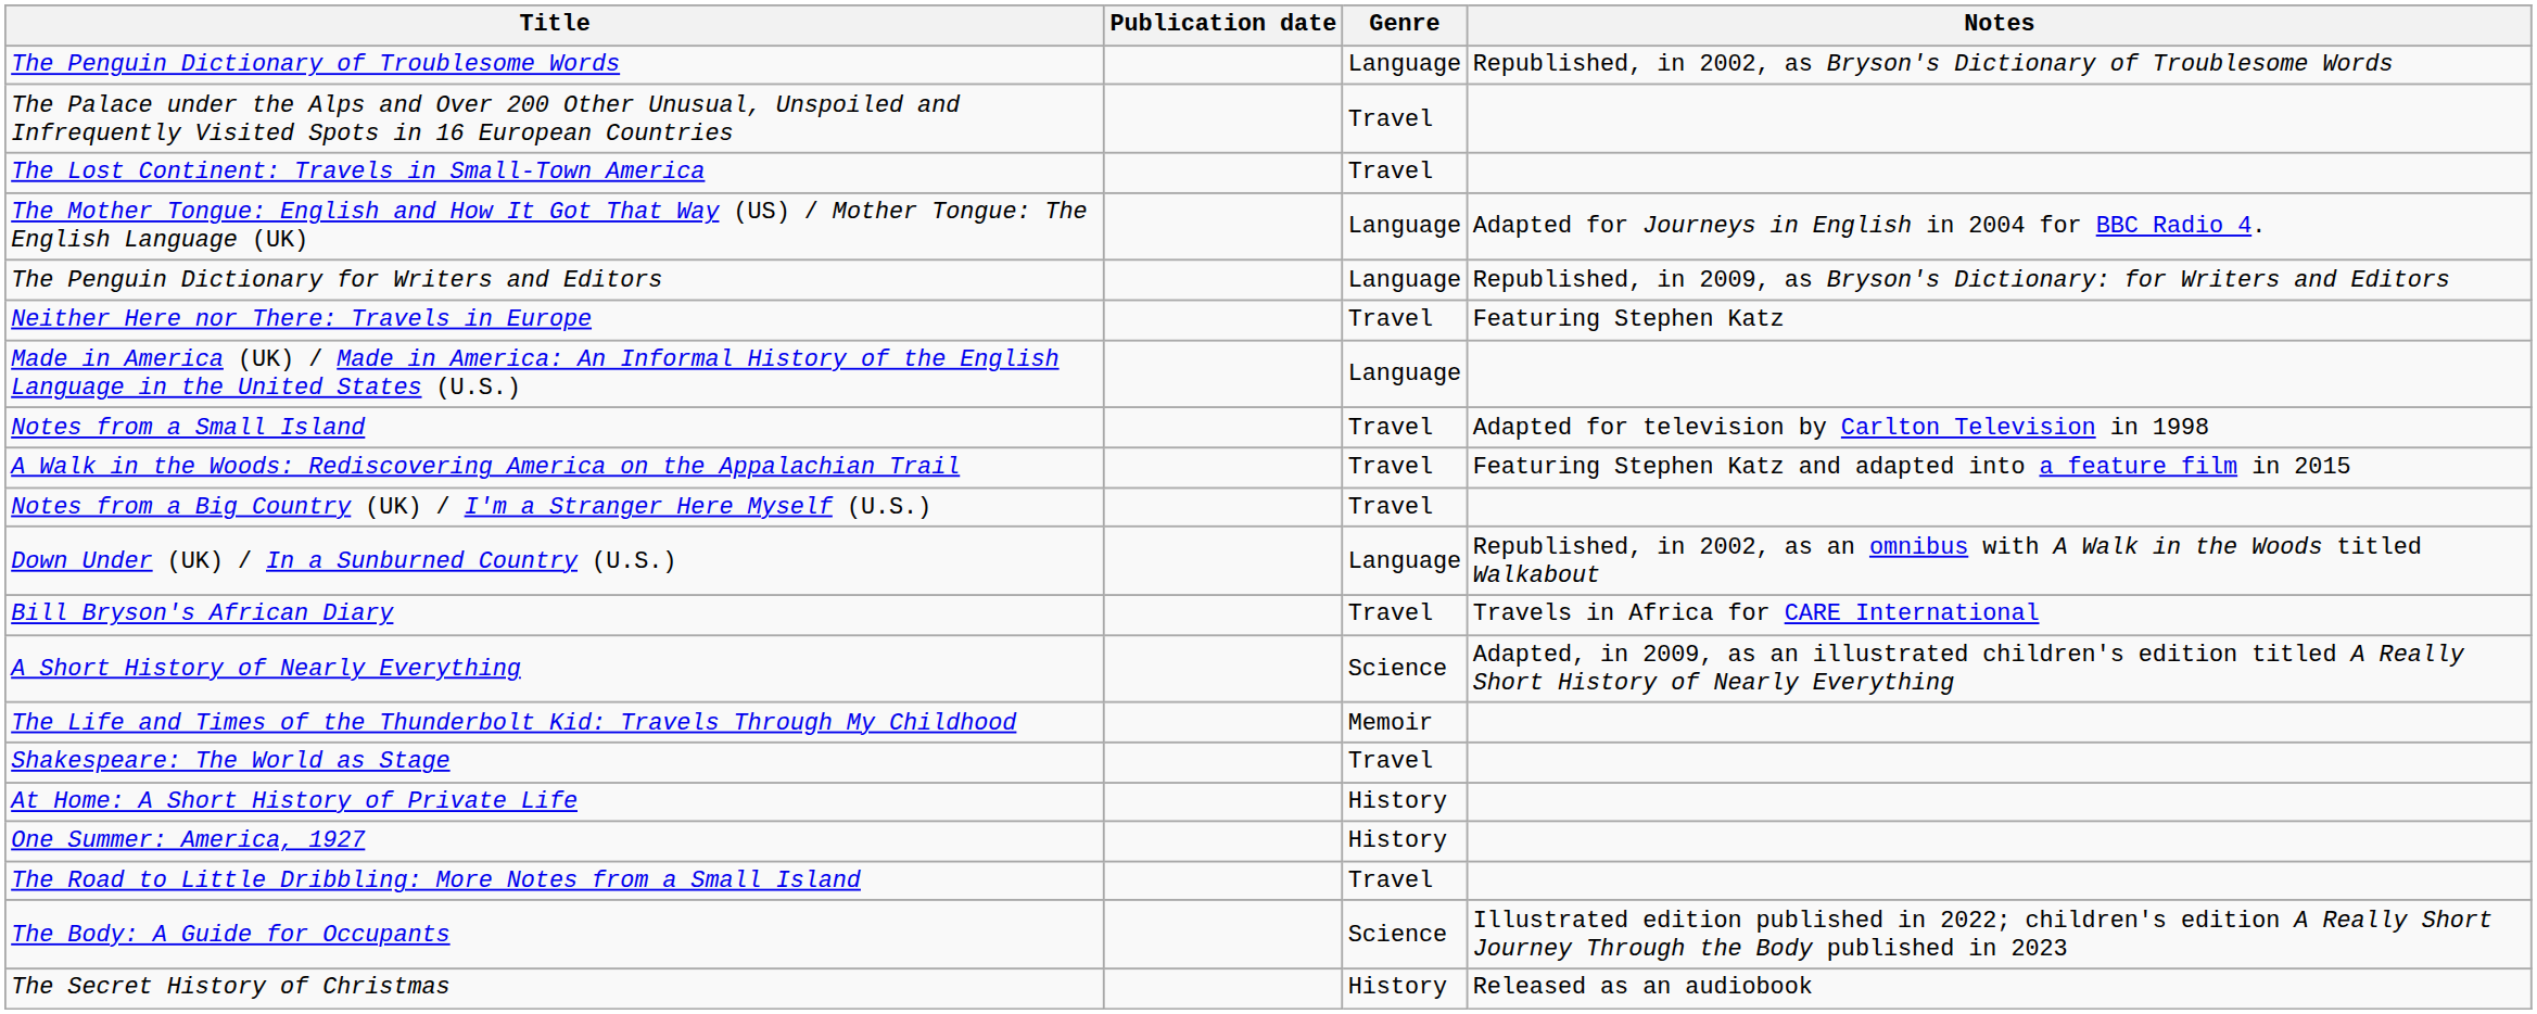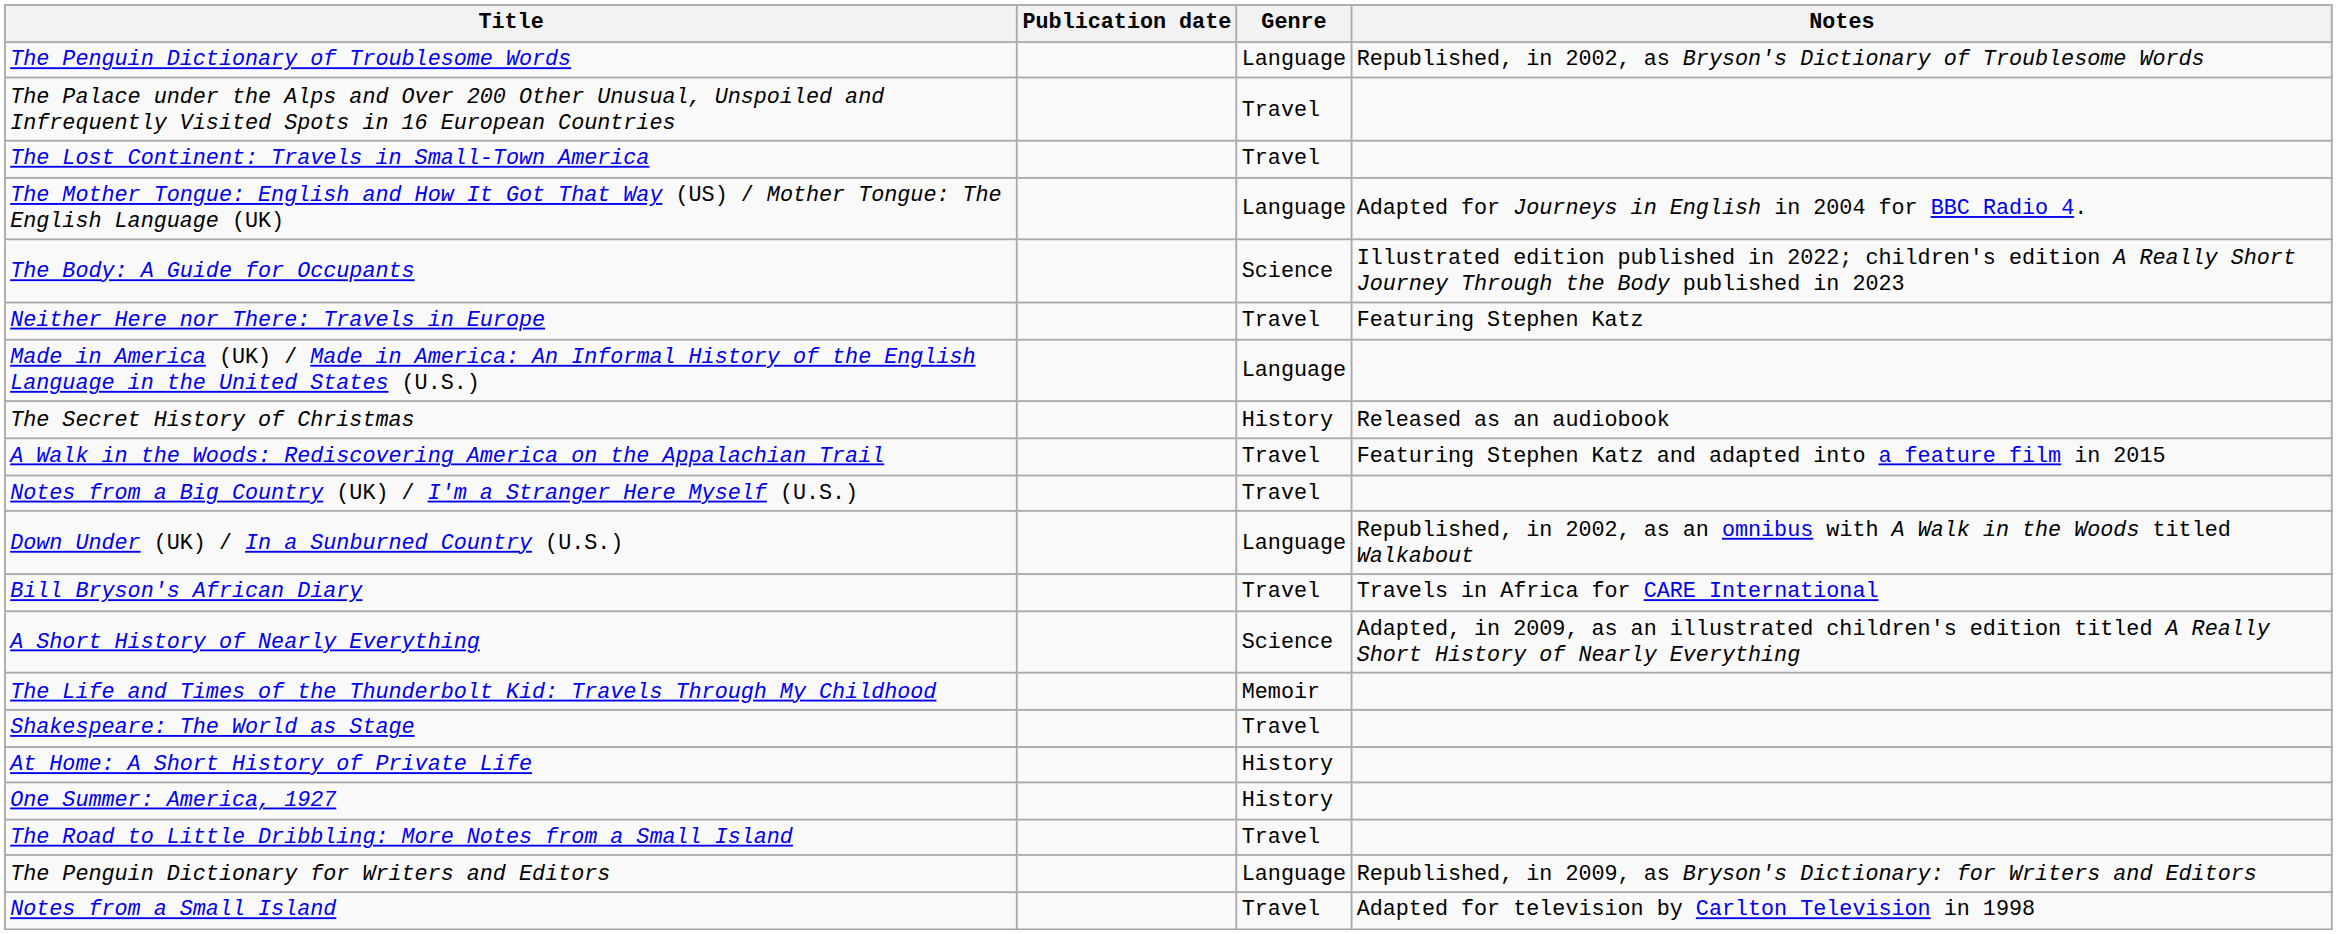 <table class="wikitable sortable" style="font-size:90%; text-align:left">
 <tr>
 <th>Title</th>
 <th style=white-space:nowrap>Publication date</th>
 <th>Genre</th>
 <th>Notes</th>
 </tr>
 <tr>
 <td><em><a href='#'>The Penguin Dictionary of Troublesome Words</a></em></td>
 <td></td>
 <td>Language</td>
 <td>Republished, in 2002, as <em>Bryson's Dictionary of Troublesome Words</em></td>
 </tr>
 <tr>
 <td><em>The Palace under the Alps and Over 200 Other Unusual, Unspoiled and Infrequently Visited Spots in 16 European Countries</em></td>
 <td></td>
 <td>Travel</td>
 <td></td>
 </tr>
 <tr>
 <td><em><a href='#'>The Lost Continent: Travels in Small-Town America</a></em></td>
 <td></td>
 <td>Travel</td>
 <td></td>
 </tr>
 <tr>
 <td><em><a href='#'>The Mother Tongue: English and How It Got That Way</a></em> (US) / <em>Mother Tongue: The English Language</em> (UK)</td>
 <td></td>
 <td>Language</td>
 <td>Adapted for <em>Journeys in English</em> in 2004 for <a href='#'>BBC Radio 4</a>.</td>
 </tr>
 <tr>
-<td><em>The Penguin Dictionary for Writers and Editors</em></td>
+<td><em><a href='#'>The Body: A Guide for Occupants</a></em></td>
 <td></td>
-<td>Language</td>
-<td>Republished, in 2009, as <em>Bryson's Dictionary: for Writers and Editors</em></td>
+<td>Science</td>
+<td>Illustrated edition published in 2022; children's edition <em>A Really Short Journey Through the Body</em> published in 2023</td>
 </tr>
 <tr>
 <td><em><a href='#'>Neither Here nor There: Travels in Europe</a></em></td>
 <td></td>
 <td>Travel</td>
 <td>Featuring Stephen Katz</td>
 </tr>
 <tr>
 <td><em><a href='#'>Made in America</a></em> (UK) / <a href='#'><em>Made in America: An Informal History of the English Language in the United States</em></a> (U.S.)</td>
 <td></td>
 <td>Language</td>
 <td></td>
 </tr>
 <tr>
-<td><em><a href='#'>Notes from a Small Island</a></em></td>
+<td><em>The Secret History of Christmas</em></td>
 <td></td>
-<td>Travel</td>
-<td>Adapted for television by <a href='#'>Carlton Television</a> in 1998</td>
+<td>History</td>
+<td>Released as an audiobook</td>
 </tr>
 <tr>
 <td><em><a href='#'>A Walk in the Woods: Rediscovering America on the Appalachian Trail</a></em></td>
 <td></td>
 <td>Travel</td>
 <td>Featuring Stephen Katz and adapted into <a href='#'>a feature film</a> in 2015</td>
 </tr>
 <tr>
 <td><em><a href='#'>Notes from a Big Country</a></em> (UK) / <em><a href='#'>I'm a Stranger Here Myself</a></em> (U.S.)</td>
 <td></td>
 <td>Travel</td>
 <td></td>
 </tr>
 <tr>
 <td><em><a href='#'>Down Under</a></em> (UK) / <em><a href='#'>In a Sunburned Country</a></em> (U.S.)</td>
 <td></td>
 <td>Language</td>
 <td>Republished, in 2002, as an <a href='#'>omnibus</a> with <em>A Walk in the Woods</em> titled <em>Walkabout</em></td>
 </tr>
 <tr>
 <td><em><a href='#'>Bill Bryson's African Diary</a></em></td>
 <td></td>
 <td>Travel</td>
 <td>Travels in Africa for <a href='#'>CARE International</a></td>
 </tr>
 <tr>
 <td><em><a href='#'>A Short History of Nearly Everything</a></em></td>
 <td></td>
 <td>Science</td>
 <td>Adapted, in 2009, as an illustrated children's edition titled <em>A Really Short History of Nearly Everything</em></td>
 </tr>
 <tr>
 <td><em><a href='#'>The Life and Times of the Thunderbolt Kid: Travels Through My Childhood</a></em></td>
 <td></td>
 <td>Memoir</td>
 <td></td>
 </tr>
 <tr>
 <td><em><a href='#'>Shakespeare: The World as Stage</a></em></td>
 <td></td>
 <td>Travel</td>
 <td></td>
 </tr>
 <tr>
 <td><em><a href='#'>At Home: A Short History of Private Life</a></em></td>
 <td></td>
 <td>History</td>
 <td></td>
 </tr>
 <tr>
 <td><em><a href='#'>One Summer: America, 1927</a></em></td>
 <td></td>
 <td>History</td>
 <td></td>
 </tr>
 <tr>
 <td><em><a href='#'>The Road to Little Dribbling: More Notes from a Small Island</a></em></td>
 <td></td>
 <td>Travel</td>
 <td></td>
 </tr>
 <tr>
-<td><em><a href='#'>The Body: A Guide for Occupants</a></em></td>
+<td><em>The Penguin Dictionary for Writers and Editors</em></td>
 <td></td>
-<td>Science</td>
-<td>Illustrated edition published in 2022; children's edition <em>A Really Short Journey Through the Body</em> published in 2023</td>
+<td>Language</td>
+<td>Republished, in 2009, as <em>Bryson's Dictionary: for Writers and Editors</em></td>
 </tr>
 <tr>
-<td><em>The Secret History of Christmas</em></td>
+<td><em><a href='#'>Notes from a Small Island</a></em></td>
 <td></td>
-<td>History</td>
-<td>Released as an audiobook</td>
+<td>Travel</td>
+<td>Adapted for television by <a href='#'>Carlton Television</a> in 1998</td>
 </tr>
 </table>
